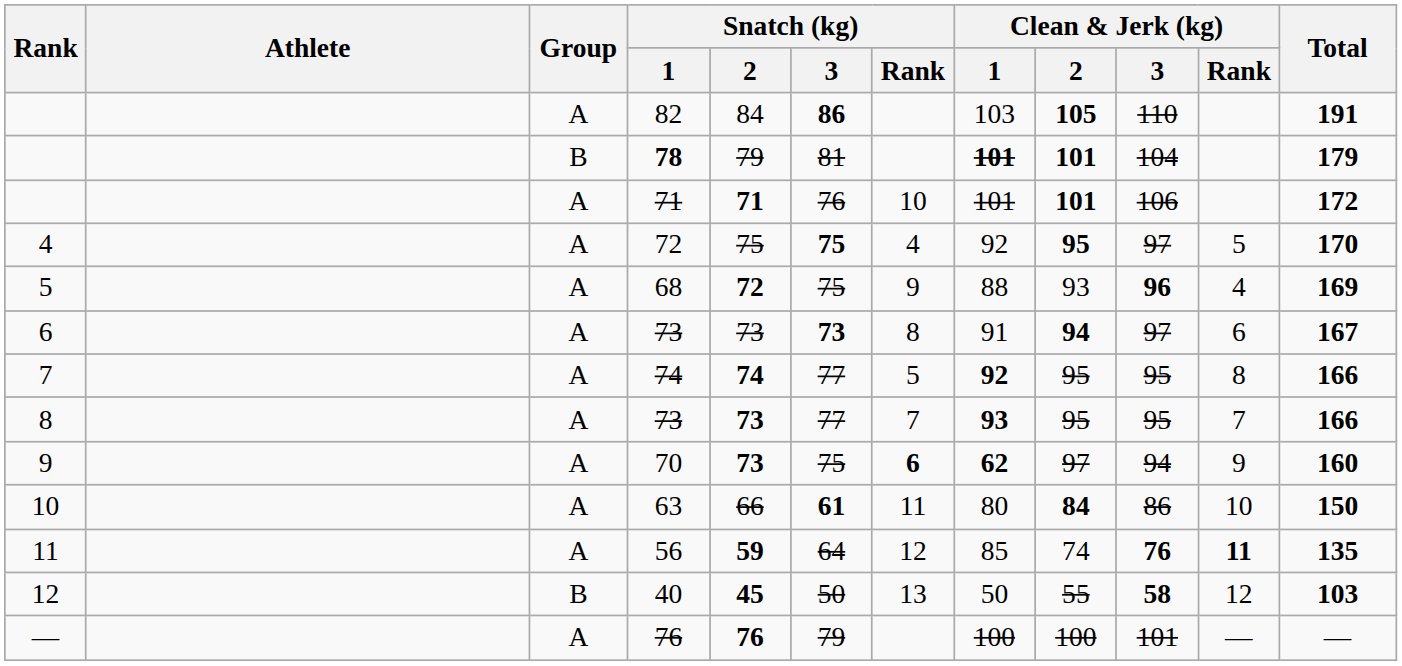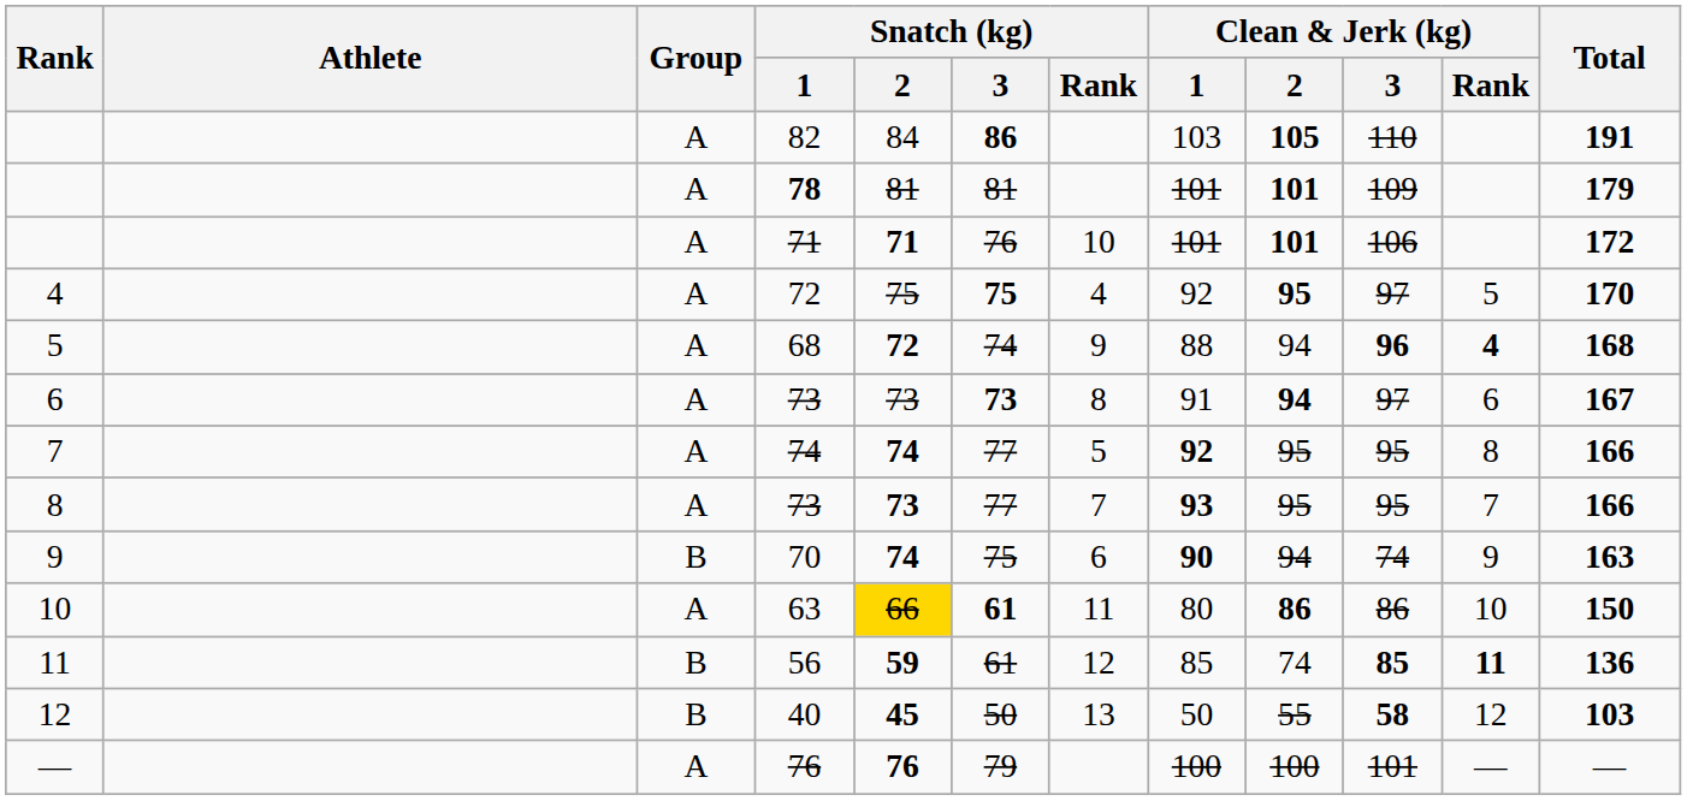 <table class = "wikitable" style="text-align:center;">
 <tr>
 <th rowspan=2 width=40>Rank</th>
 <th rowspan=2 width=250>Athlete</th>
 <th rowspan=2 width=50>Group</th>
 <th colspan=4>Snatch (kg)</th>
 <th colspan=4>Clean & Jerk (kg)</th>
 <th rowspan=2 width=60>Total</th>
 </tr>
 <tr>
 <th width=40>1</th>
 <th width=40>2</th>
 <th width=40>3</th>
 <th width=40>Rank</th>
 <th width=40>1</th>
 <th width=40>2</th>
 <th width=40>3</th>
 <th width=40>Rank</th>
 </tr>
 <tr>
 <td></td>
 <td align=left></td>
 <td>A</td>
 <td>82</td>
 <td>84</td>
 <td><strong>86</strong></td>
 <td></td>
 <td>103</td>
 <td><strong>105</strong></td>
 <td><s>110</s></td>
 <td></td>
 <td><strong>191</strong></td>
 </tr>
 <tr>
 <td></td>
 <td align=left></td>
-<td>B</td>
+<td>A</td>
 <td><strong>78</strong></td>
-<td><s>79</s></td>
+<td><s>81</s></td>
 <td><s>81</s></td>
 <td></td>
-<td><strong><s>101</s></strong></td>
+<td><s>101</s></td>
 <td><strong>101</strong></td>
-<td><s>104</s></td>
+<td><s>109</s></td>
 <td></td>
 <td><strong>179</strong></td>
 </tr>
 <tr>
 <td></td>
 <td align=left></td>
 <td>A</td>
 <td><s>71</s></td>
 <td><strong>71</strong></td>
 <td><s>76</s></td>
 <td>10</td>
 <td><s>101</s></td>
 <td><strong>101</strong></td>
 <td><s>106</s></td>
 <td></td>
 <td><strong>172</strong></td>
 </tr>
 <tr>
 <td>4</td>
 <td align=left></td>
 <td>A</td>
 <td>72</td>
 <td><s>75</s></td>
 <td><strong>75</strong></td>
 <td>4</td>
 <td>92</td>
 <td><strong>95</strong></td>
 <td><s>97</s></td>
 <td>5</td>
 <td><strong>170</strong></td>
 </tr>
 <tr>
 <td>5</td>
 <td align=left></td>
 <td>A</td>
 <td>68</td>
 <td><strong>72</strong></td>
-<td><s>75</s></td>
+<td><s>74</s></td>
 <td>9</td>
 <td>88</td>
-<td>93</td>
+<td>94</td>
 <td><strong>96</strong></td>
-<td>4</td>
-<td><strong>169</strong></td>
+<td><strong>4</strong></td>
+<td><strong>168</strong></td>
 </tr>
 <tr>
 <td>6</td>
 <td align=left></td>
 <td>A</td>
 <td><s>73</s></td>
 <td><s>73</s></td>
 <td><strong>73</strong></td>
 <td>8</td>
 <td>91</td>
 <td><strong>94</strong></td>
 <td><s>97</s></td>
 <td>6</td>
 <td><strong>167</strong></td>
 </tr>
 <tr>
 <td>7</td>
 <td align=left></td>
 <td>A</td>
 <td><s>74</s></td>
 <td><strong>74</strong></td>
 <td><s>77</s></td>
 <td>5</td>
 <td><strong>92</strong></td>
 <td><s>95</s></td>
 <td><s>95</s></td>
 <td>8</td>
 <td><strong>166</strong></td>
 </tr>
 <tr>
 <td>8</td>
 <td align=left></td>
 <td>A</td>
 <td><s>73</s></td>
 <td><strong>73</strong></td>
 <td><s>77</s></td>
 <td>7</td>
 <td><strong>93</strong></td>
 <td><s>95</s></td>
 <td><s>95</s></td>
 <td>7</td>
 <td><strong>166</strong></td>
 </tr>
 <tr>
 <td>9</td>
 <td align=left></td>
-<td>A</td>
+<td>B</td>
 <td>70</td>
-<td><strong>73</strong></td>
+<td><strong>74</strong></td>
 <td><s>75</s></td>
-<td><strong>6</strong></td>
-<td><strong>62</strong></td>
-<td><s>97</s></td>
+<td>6</td>
+<td><strong>90</strong></td>
 <td><s>94</s></td>
+<td><s>74</s></td>
 <td>9</td>
-<td><strong>160</strong></td>
+<td><strong>163</strong></td>
 </tr>
 <tr>
 <td>10</td>
 <td align=left></td>
 <td>A</td>
 <td>63</td>
-<td><s>66</s></td>
+<td style="background: gold;"><s>66</s></td>
 <td><strong>61</strong></td>
 <td>11</td>
 <td>80</td>
-<td><strong>84</strong></td>
+<td><strong>86</strong></td>
 <td><s>86</s></td>
 <td>10</td>
 <td><strong>150</strong></td>
 </tr>
 <tr>
 <td>11</td>
 <td align=left></td>
-<td>A</td>
+<td>B</td>
 <td>56</td>
 <td><strong>59</strong></td>
-<td><s>64</s></td>
+<td><s>61</s></td>
 <td>12</td>
 <td>85</td>
 <td>74</td>
-<td><strong>76</strong></td>
+<td><strong>85</strong></td>
 <td><strong>11</strong></td>
-<td><strong>135</strong></td>
+<td><strong>136</strong></td>
 </tr>
 <tr>
 <td>12</td>
 <td align=left></td>
 <td>B</td>
 <td>40</td>
 <td><strong>45</strong></td>
 <td><s>50</s></td>
 <td>13</td>
 <td>50</td>
 <td><s>55</s></td>
 <td><strong>58</strong></td>
 <td>12</td>
 <td><strong>103</strong></td>
 </tr>
 <tr>
 <td>—</td>
 <td align=left></td>
 <td>A</td>
 <td><s>76</s></td>
 <td><strong>76</strong></td>
 <td><s>79</s></td>
 <td></td>
 <td><s>100</s></td>
 <td><s>100</s></td>
 <td><s>101</s></td>
 <td>—</td>
 <td>—</td>
 </tr>
 </table>
